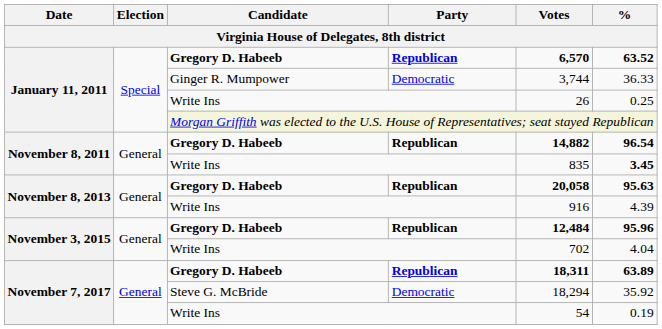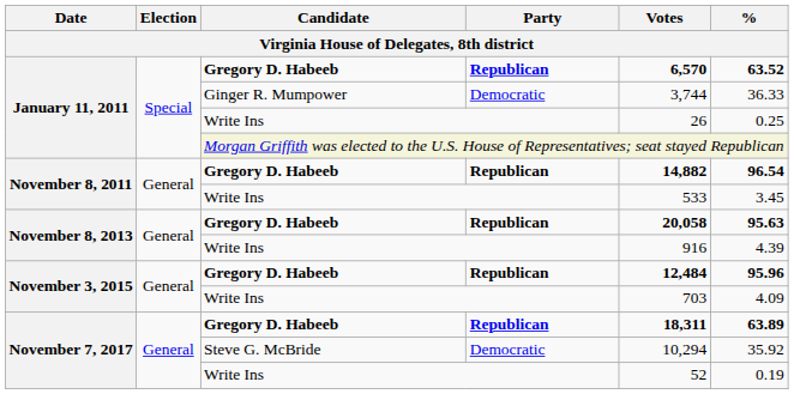 <table class="wikitable">
 <tr>
 <th>Date</th>
 <th>Election</th>
 <th>Candidate</th>
 <th>Party</th>
 <th>Votes</th>
 <th>%</th>
 </tr>
 <tr>
 <th colspan="6">Virginia House of Delegates, 8th district</th>
 </tr>
 <tr>
 <th rowspan="4">January 11, 2011</th>
 <td rowspan="4" align="center"><a href='#'>Special</a></td>
 <td><strong>Gregory D. Habeeb</strong></td>
 <td><strong><a href='#'>Republican</a></strong></td>
 <td align="right"><strong>6,570</strong></td>
 <td align="right"><strong>63.52</strong></td>
 </tr>
 <tr>
 <td>Ginger R. Mumpower</td>
 <td><a href='#'>Democratic</a></td>
 <td align="right">3,744</td>
 <td align="right">36.33</td>
 </tr>
 <tr>
 <td colspan="2">Write Ins</td>
 <td align="right">26</td>
 <td align="right">0.25</td>
 </tr>
 <tr>
 <td colspan="4" style="background:Beige"><em><a href='#'>Morgan Griffith</a> was elected to the U.S. House of Representatives; seat stayed Republican</em></td>
 </tr>
 <tr>
 <th rowspan="2">November 8, 2011</th>
 <td rowspan="2" align="center">General</td>
 <td><strong>Gregory D. Habeeb</strong></td>
 <td><strong>Republican</strong></td>
 <td align="right"><strong>14,882</strong></td>
 <td align="right"><strong>96.54</strong></td>
 </tr>
 <tr>
 <td colspan="2">Write Ins</td>
-<td align="right">835</td>
-<td align="right"><strong>3.45</strong></td>
+<td align="right">533</td>
+<td align="right">3.45</td>
 </tr>
 <tr>
 <th rowspan="2">November 8, 2013</th>
 <td rowspan="2" align="center">General</td>
 <td><strong>Gregory D. Habeeb</strong></td>
 <td><strong>Republican</strong></td>
 <td align="right"><strong>20,058</strong></td>
 <td align="right"><strong>95.63</strong></td>
 </tr>
 <tr>
 <td colspan="2">Write Ins</td>
 <td align="right">916</td>
 <td align="right">4.39</td>
 </tr>
 <tr>
 <th rowspan="2">November 3, 2015</th>
 <td rowspan="2" align="center">General</td>
 <td><strong>Gregory D. Habeeb</strong></td>
 <td><strong>Republican</strong></td>
 <td align="right"><strong>12,484</strong></td>
 <td align="right"><strong>95.96</strong></td>
 </tr>
 <tr>
 <td colspan="2">Write Ins</td>
-<td align="right">702</td>
-<td align="right">4.04</td>
+<td align="right">703</td>
+<td align="right">4.09</td>
 </tr>
 <tr>
 <th rowspan="4">November 7, 2017 </th>
 <td rowspan="4" align="center"><a href='#'>General</a></td>
 <td><strong>Gregory D. Habeeb</strong></td>
 <td><strong><a href='#'>Republican</a></strong></td>
 <td align="right"><strong>18,311</strong></td>
 <td align="right"><strong>63.89</strong></td>
 </tr>
 <tr>
 <td>Steve G. McBride</td>
 <td><a href='#'>Democratic</a></td>
-<td align="right">18,294</td>
+<td align="right">10,294</td>
 <td align="right">35.92</td>
 </tr>
 <tr>
 <td colspan="2">Write Ins</td>
-<td align="right">54</td>
+<td align="right">52</td>
 <td align="right">0.19</td>
 </tr>
 </table>
